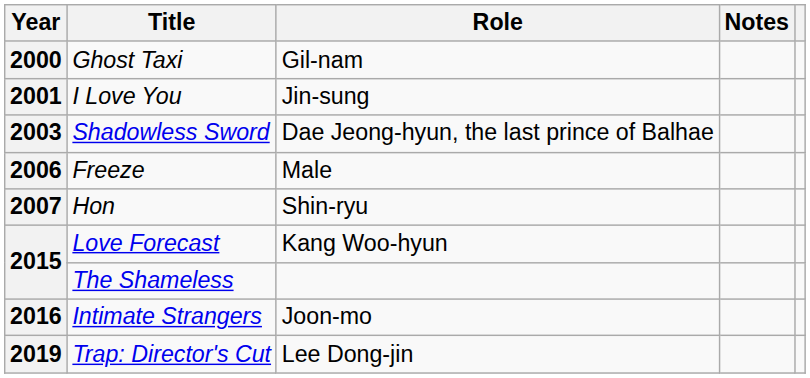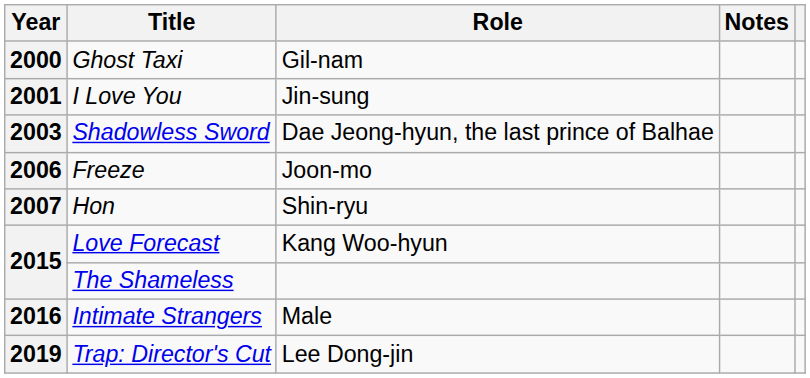 <table class="wikitable plainrowheaders">
 <tr>
 <th scope="col">Year</th>
 <th scope="col">Title</th>
 <th scope="col">Role</th>
 <th scope="col">Notes</th>
 <th scope="col" class="unsortable"></th>
 </tr>
 <tr>
 <th scope="row">2000</th>
 <td><em>Ghost Taxi</em></td>
 <td>Gil-nam</td>
 <td></td>
 <td></td>
 </tr>
 <tr>
 <th scope="row">2001</th>
 <td><em>I Love You</em></td>
 <td>Jin-sung</td>
 <td></td>
 <td></td>
 </tr>
 <tr>
 <th scope="row">2003</th>
 <td><em><a href='#'>Shadowless Sword</a></em></td>
 <td>Dae Jeong-hyun, the last prince of Balhae</td>
 <td></td>
 <td></td>
 </tr>
 <tr>
 <th scope="row">2006</th>
 <td><em>Freeze</em></td>
-<td>Male</td>
+<td>Joon-mo</td>
 <td></td>
 <td></td>
 </tr>
 <tr>
 <th scope="row">2007</th>
 <td><em>Hon</em></td>
 <td>Shin-ryu</td>
 <td></td>
 <td></td>
 </tr>
 <tr>
 <th scope="row" rowspan="2">2015</th>
 <td><em><a href='#'>Love Forecast</a></em></td>
 <td>Kang Woo-hyun</td>
 <td></td>
 <td></td>
 </tr>
 <tr>
 <td><em><a href='#'>The Shameless</a></em></td>
 <td></td>
 <td></td>
 <td></td>
 </tr>
 <tr>
 <th scope="row">2016</th>
 <td><em><a href='#'>Intimate Strangers</a></em></td>
-<td>Joon-mo</td>
+<td>Male</td>
 <td></td>
 <td></td>
 </tr>
 <tr>
 <th scope="row">2019</th>
 <td><em><a href='#'>Trap: Director's Cut</a></em></td>
 <td>Lee Dong-jin</td>
 <td></td>
 <td></td>
 </tr>
 </table>
